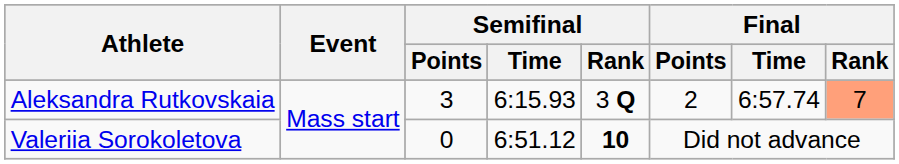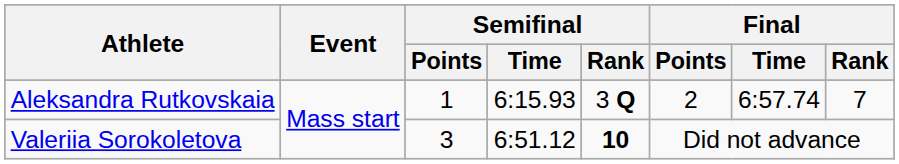 <table class="wikitable" style="font-size:90%; text-align:center;">
 <tr>
 <th rowspan=2>Athlete</th>
 <th rowspan=2>Event</th>
 <th colspan=3>Semifinal</th>
 <th colspan=3>Final</th>
 </tr>
 <tr style="font-size:95%">
 <th>Points</th>
 <th>Time</th>
 <th>Rank</th>
 <th>Points</th>
 <th>Time</th>
 <th>Rank</th>
 </tr>
 <tr>
 <td align=left><a href='#'>Aleksandra Rutkovskaia</a></td>
 <td rowspan=2 align=left><a href='#'>Mass start</a></td>
-<td>3</td>
+<td>1</td>
 <td>6:15.93</td>
 <td>3 <strong>Q</strong></td>
 <td>2</td>
 <td>6:57.74</td>
-<td style="background: lightsalmon;">7</td>
+<td>7</td>
 </tr>
 <tr>
 <td align=left><a href='#'>Valeriia Sorokoletova</a></td>
-<td>0</td>
+<td>3</td>
 <td>6:51.12</td>
 <td><strong>10</strong></td>
 <td colspan=3>Did not advance</td>
 </tr>
 </table>
